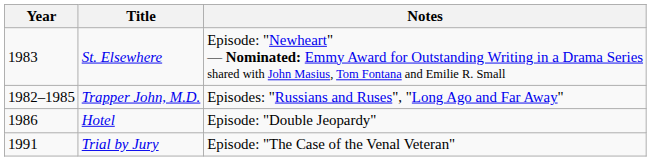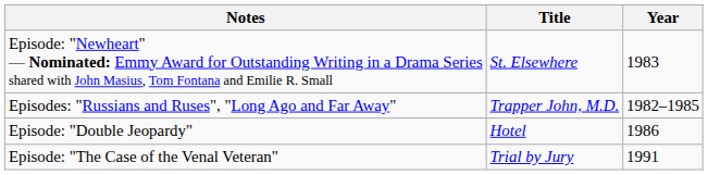 <table class="wikitable sortable">
 <tr>
+<th>Notes</th>
+<th>Title</th>
 <th>Year</th>
-<th>Title</th>
-<th>Notes</th>
 </tr>
 <tr>
+<td>Episode: "<a href='#'>Newheart</a>" <br> — <strong>Nominated:</strong> <a href='#'>Emmy Award for Outstanding Writing in a Drama Series</a> <br> <small> shared with <a href='#'>John Masius</a>, <a href='#'>Tom Fontana</a> and Emilie R. Small </small></td>
+<td><em><a href='#'>St. Elsewhere</a></em></td>
 <td>1983</td>
-<td><em><a href='#'>St. Elsewhere</a></em></td>
-<td>Episode: "<a href='#'>Newheart</a>" <br> — <strong>Nominated:</strong> <a href='#'>Emmy Award for Outstanding Writing in a Drama Series</a> <br> <small> shared with <a href='#'>John Masius</a>, <a href='#'>Tom Fontana</a> and Emilie R. Small </small></td>
 </tr>
 <tr>
+<td>Episodes: "<a href='#'>Russians and Ruses</a>", "<a href='#'>Long Ago and Far Away</a>"</td>
+<td><em><a href='#'>Trapper John, M.D.</a></em></td>
 <td>1982–1985</td>
-<td><em><a href='#'>Trapper John, M.D.</a></em></td>
-<td>Episodes: "<a href='#'>Russians and Ruses</a>", "<a href='#'>Long Ago and Far Away</a>"</td>
 </tr>
 <tr>
+<td>Episode: "Double Jeopardy"</td>
+<td><em><a href='#'>Hotel</a></em></td>
 <td>1986</td>
-<td><em><a href='#'>Hotel</a></em></td>
-<td>Episode: "Double Jeopardy"</td>
 </tr>
 <tr>
+<td>Episode: "The Case of the Venal Veteran"</td>
+<td><em><a href='#'>Trial by Jury</a></em></td>
 <td>1991</td>
-<td><em><a href='#'>Trial by Jury</a></em></td>
-<td>Episode: "The Case of the Venal Veteran"</td>
 </tr>
 </table>
